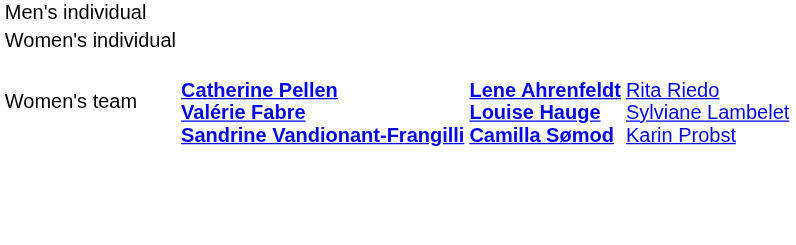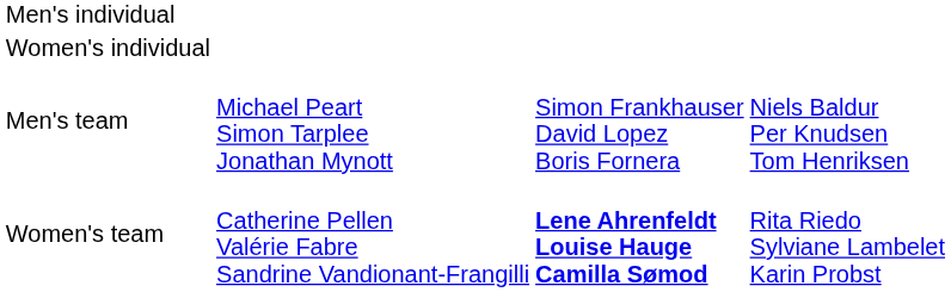 <table>
 <tr>
 <td>Men's individual</td>
 <td></td>
 <td></td>
 <td></td>
 </tr>
 <tr>
 <td>Women's individual</td>
 <td></td>
 <td></td>
 <td></td>
 </tr>
 <tr>
+<td>Men's team</td>
+<td><br><a href='#'>Michael Peart</a><br><a href='#'>Simon Tarplee</a><br><a href='#'>Jonathan Mynott</a></td>
+<td><br><a href='#'>Simon Frankhauser</a><br><a href='#'>David Lopez</a><br><a href='#'>Boris Fornera</a></td>
+<td><br><a href='#'>Niels Baldur</a><br><a href='#'>Per Knudsen</a><br><a href='#'>Tom Henriksen</a></td>
+</tr>
+<tr>
 <td>Women's team</td>
-<td><strong><br><a href='#'>Catherine Pellen</a><br><a href='#'>Valérie Fabre</a><br><a href='#'>Sandrine Vandionant-Frangilli</a></strong></td>
+<td><br><a href='#'>Catherine Pellen</a><br><a href='#'>Valérie Fabre</a><br><a href='#'>Sandrine Vandionant-Frangilli</a></td>
 <td><strong><br><a href='#'>Lene Ahrenfeldt</a><br><a href='#'>Louise Hauge</a><br><a href='#'>Camilla Sømod</a></strong></td>
 <td><br><a href='#'>Rita Riedo</a><br><a href='#'>Sylviane Lambelet</a><br><a href='#'>Karin Probst</a></td>
 </tr>
 </table>
